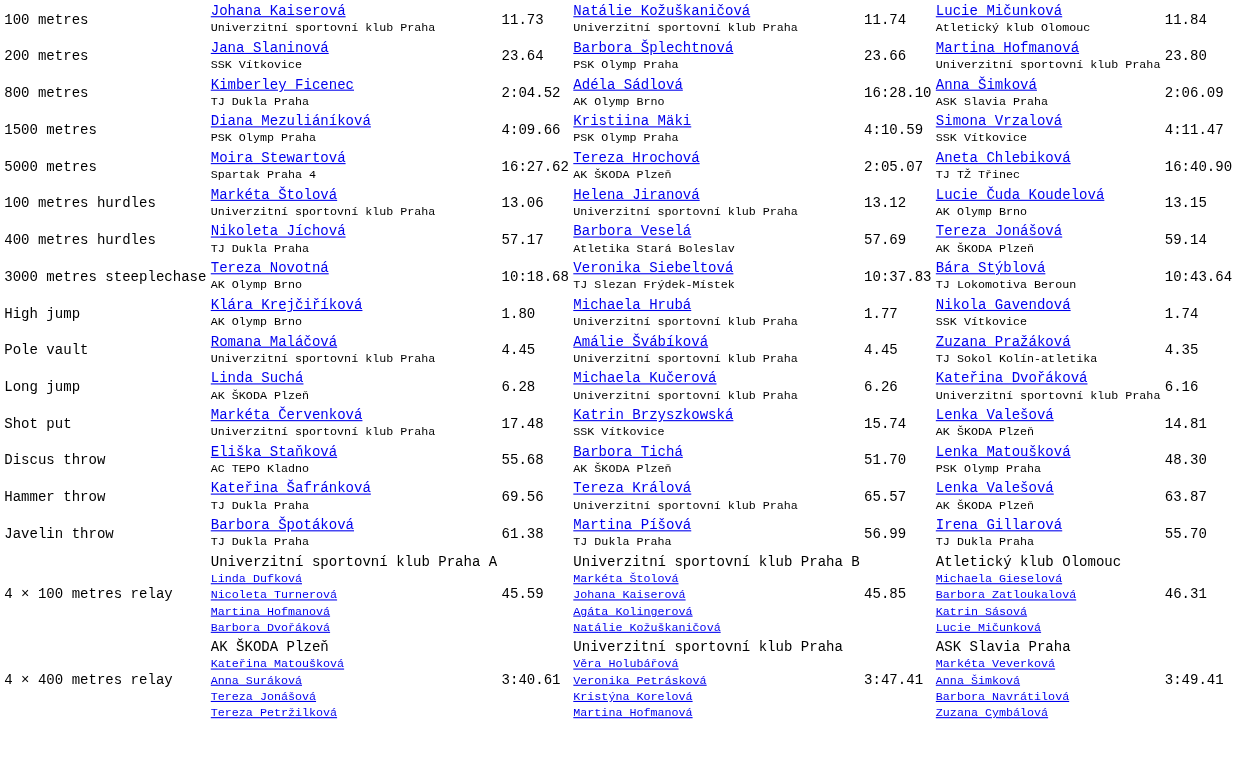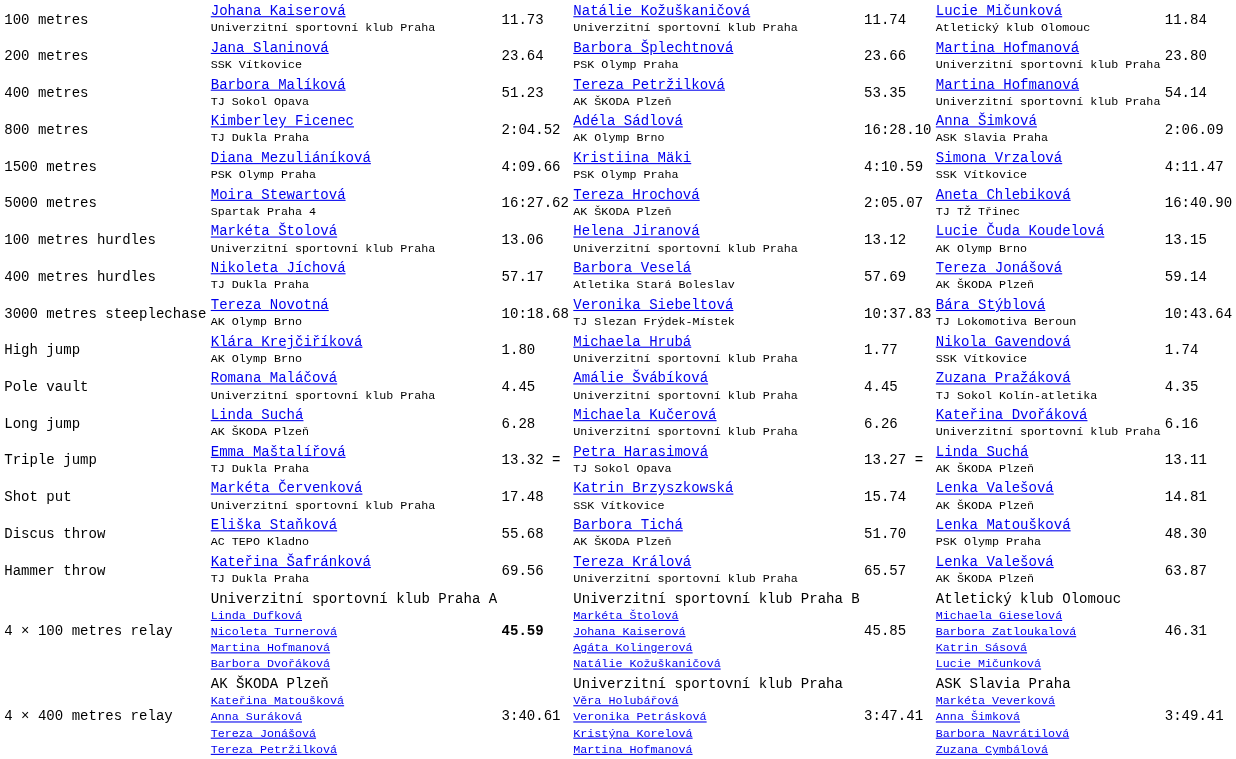 <table>
 <tr>
 <td>100 metres</td>
 <td><a href='#'>Johana Kaiserová</a><br><small>Univerzitní sportovní klub Praha</small></td>
 <td>11.73</td>
 <td><a href='#'>Natálie Kožuškaničová</a><br><small>Univerzitní sportovní klub Praha</small></td>
 <td>11.74 </td>
 <td><a href='#'>Lucie Mičunková</a><br><small>Atletický klub Olomouc</small></td>
 <td>11.84</td>
 </tr>
 <tr>
 <td>200 metres</td>
 <td><a href='#'>Jana Slaninová</a><br><small>SSK Vítkovice</small></td>
 <td>23.64 </td>
 <td><a href='#'>Barbora Šplechtnová</a><br><small>PSK Olymp Praha</small></td>
 <td>23.66 </td>
 <td><a href='#'>Martina Hofmanová</a><br><small>Univerzitní sportovní klub Praha</small></td>
 <td>23.80</td>
+</tr>
+<tr>
+<td>400 metres</td>
+<td><a href='#'>Barbora Malíková</a><br><small>TJ Sokol Opava</small></td>
+<td>51.23 </td>
+<td><a href='#'>Tereza Petržilková</a><br><small>AK ŠKODA Plzeň</small></td>
+<td>53.35</td>
+<td><a href='#'>Martina Hofmanová</a><br><small>Univerzitní sportovní klub Praha</small></td>
+<td>54.14</td>
 </tr>
 <tr>
 <td>800 metres</td>
 <td><a href='#'>Kimberley Ficenec</a><br><small>TJ Dukla Praha</small></td>
 <td>2:04.52</td>
 <td><a href='#'>Adéla Sádlová</a><br><small>AK Olymp Brno</small></td>
 <td>16:28.10 </td>
 <td><a href='#'>Anna Šimková</a><br><small>ASK Slavia Praha</small></td>
 <td>2:06.09 </td>
 </tr>
 <tr>
 <td>1500 metres</td>
 <td><a href='#'>Diana Mezuliáníková</a><br><small>PSK Olymp Praha</small></td>
 <td>4:09.66 </td>
 <td><a href='#'>Kristiina Mäki</a><br><small>PSK Olymp Praha</small></td>
 <td>4:10.59</td>
 <td><a href='#'>Simona Vrzalová</a><br><small>SSK Vítkovice</small></td>
 <td>4:11.47</td>
 </tr>
 <tr>
 <td>5000 metres</td>
 <td><a href='#'>Moira Stewartová</a><br><small>	Spartak Praha 4</small></td>
 <td>16:27.62</td>
 <td><a href='#'>Tereza Hrochová</a><br><small>AK ŠKODA Plzeň</small></td>
 <td>2:05.07 </td>
 <td><a href='#'>Aneta Chlebiková</a><br><small>	TJ TŽ Třinec</small></td>
 <td>16:40.90</td>
 </tr>
 <tr>
 <td>100 metres hurdles</td>
 <td><a href='#'>Markéta Štolová</a><br><small>Univerzitní sportovní klub Praha</small></td>
 <td>13.06</td>
 <td><a href='#'>Helena Jiranová</a><br><small>Univerzitní sportovní klub Praha</small></td>
 <td>13.12</td>
 <td><a href='#'>Lucie Čuda Koudelová</a><br><small>AK Olymp Brno</small></td>
 <td>13.15</td>
 </tr>
 <tr>
 <td>400 metres hurdles</td>
 <td><a href='#'>Nikoleta Jíchová</a><br><small>TJ Dukla Praha</small></td>
 <td>57.17 </td>
 <td><a href='#'>Barbora Veselá</a><br><small>Atletika Stará Boleslav</small></td>
 <td>57.69 </td>
 <td><a href='#'>Tereza Jonášová</a><br><small>AK ŠKODA Plzeň</small></td>
 <td>59.14</td>
 </tr>
 <tr>
 <td>3000 metres steeplechase</td>
 <td><a href='#'>Tereza Novotná</a><br><small>AK Olymp Brno</small></td>
 <td>10:18.68</td>
 <td><a href='#'>Veronika Siebeltová</a><br><small>TJ Slezan Frýdek-Místek</small></td>
 <td>10:37.83 </td>
 <td><a href='#'>Bára Stýblová</a><br><small>TJ Lokomotiva Beroun</small></td>
 <td>10:43.64</td>
 </tr>
 <tr>
 <td>High jump</td>
 <td><a href='#'>Klára Krejčiříková</a><br><small>AK Olymp Brno</small></td>
 <td>1.80</td>
 <td><a href='#'>Michaela Hrubá</a><br><small>Univerzitní sportovní klub Praha</small></td>
 <td>1.77</td>
 <td><a href='#'>Nikola Gavendová</a><br><small>SSK Vítkovice</small></td>
 <td>1.74</td>
 </tr>
 <tr>
 <td>Pole vault</td>
 <td><a href='#'>Romana Maláčová</a><br><small>Univerzitní sportovní klub Praha</small></td>
 <td>4.45</td>
 <td><a href='#'>Amálie Švábíková</a><br><small>Univerzitní sportovní klub Praha</small></td>
 <td>4.45</td>
 <td><a href='#'>Zuzana Pražáková</a><br><small>TJ Sokol Kolín-atletika</small></td>
 <td>4.35</td>
 </tr>
 <tr>
 <td>Long jump</td>
 <td><a href='#'>Linda Suchá</a><br><small>AK ŠKODA Plzeň</small></td>
 <td>6.28</td>
 <td><a href='#'>Michaela Kučerová</a><br><small>Univerzitní sportovní klub Praha</small></td>
 <td>6.26</td>
 <td><a href='#'>Kateřina Dvořáková</a><br><small>Univerzitní sportovní klub Praha</small></td>
 <td>6.16</td>
 </tr>
 <tr>
+<td>Triple jump</td>
+<td><a href='#'>Emma Maštalířová</a><br><small>TJ Dukla Praha</small></td>
+<td>13.32 =</td>
+<td><a href='#'>Petra Harasimová</a><br><small>TJ Sokol Opava</small></td>
+<td>13.27 =</td>
+<td><a href='#'>Linda Suchá</a><br><small>AK ŠKODA Plzeň</small></td>
+<td>13.11</td>
+</tr>
+<tr>
 <td>Shot put</td>
 <td><a href='#'>Markéta Červenková</a><br><small>Univerzitní sportovní klub Praha</small></td>
 <td>17.48</td>
 <td><a href='#'>Katrin Brzyszkowská</a><br><small>SSK Vítkovice</small></td>
 <td>15.74 </td>
 <td><a href='#'>Lenka Valešová</a><br><small>AK ŠKODA Plzeň</small></td>
 <td>14.81</td>
 </tr>
 <tr>
 <td>Discus throw</td>
 <td><a href='#'>Eliška Staňková</a><br><small>AC TEPO Kladno</small></td>
 <td>55.68</td>
 <td><a href='#'>Barbora Tichá</a><br><small>AK ŠKODA Plzeň</small></td>
 <td>51.70 </td>
 <td><a href='#'>Lenka Matoušková</a><br><small>PSK Olymp Praha</small></td>
 <td>48.30</td>
 </tr>
 <tr>
 <td>Hammer throw</td>
 <td><a href='#'>Kateřina Šafránková</a><br><small>TJ Dukla Praha</small></td>
 <td>69.56</td>
 <td><a href='#'>Tereza Králová</a><br><small>Univerzitní sportovní klub Praha</small></td>
 <td>65.57</td>
 <td><a href='#'>Lenka Valešová</a><br><small>AK ŠKODA Plzeň</small></td>
 <td>63.87</td>
 </tr>
 <tr>
-<td>Javelin throw</td>
-<td><a href='#'>Barbora Špotáková</a><br><small>TJ Dukla Praha</small></td>
-<td>61.38</td>
-<td><a href='#'>Martina Píšová</a><br><small>TJ Dukla Praha</small></td>
-<td>56.99</td>
-<td><a href='#'>Irena Gillarová</a><br><small>TJ Dukla Praha</small></td>
-<td>55.70</td>
-</tr>
-<tr>
 <td>4 × 100 metres relay</td>
 <td>Univerzitní sportovní klub Praha A<br><small><a href='#'>Linda Dufková</a><br><a href='#'>Nicoleta Turnerová</a><br><a href='#'>Martina Hofmanová</a><br><a href='#'>Barbora Dvořáková</a></small></td>
-<td>45.59</td>
+<td><strong>45.59</strong></td>
 <td>Univerzitní sportovní klub Praha B<br><small><a href='#'>Markéta Štolová</a><br><a href='#'>Johana Kaiserová</a><br><a href='#'>Agáta Kolingerová</a><br><a href='#'>Natálie Kožuškaničová</a></small></td>
 <td>45.85</td>
 <td>Atletický klub Olomouc<br><small><a href='#'>Michaela Gieselová</a><br><a href='#'>Barbora Zatloukalová</a><br><a href='#'>Katrin Sásová</a><br><a href='#'>Lucie Mičunková</a></small></td>
 <td>46.31</td>
 </tr>
 <tr>
 <td>4 × 400 metres relay</td>
 <td>AK ŠKODA Plzeň<br><small><a href='#'>Kateřina Matoušková</a><br><a href='#'>Anna Suráková</a><br><a href='#'>Tereza Jonášová</a><br><a href='#'>Tereza Petržilková</a></small></td>
 <td>3:40.61</td>
 <td>Univerzitní sportovní klub Praha<br><small><a href='#'>Věra Holubářová</a><br><a href='#'>Veronika Petrásková</a><br><a href='#'>Kristýna Korelová</a><br><a href='#'>Martina Hofmanová</a></small></td>
 <td>3:47.41</td>
 <td>ASK Slavia Praha<br><small><a href='#'>Markéta Veverková</a><br><a href='#'>Anna Šimková</a><br><a href='#'>Barbora Navrátilová</a><br><a href='#'>Zuzana Cymbálová</a></small></td>
 <td>3:49.41</td>
 </tr>
 </table>
